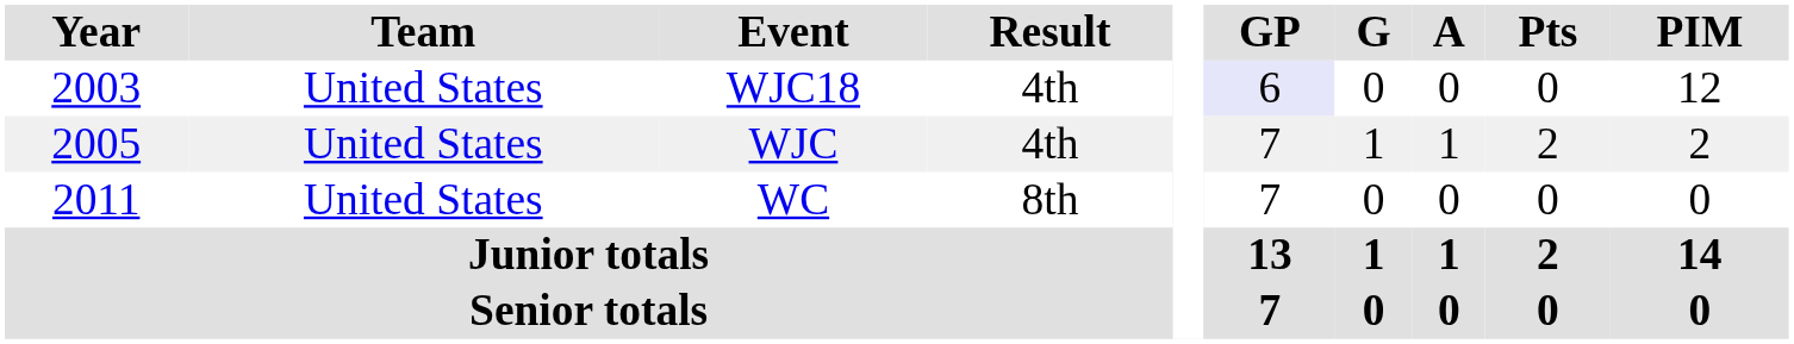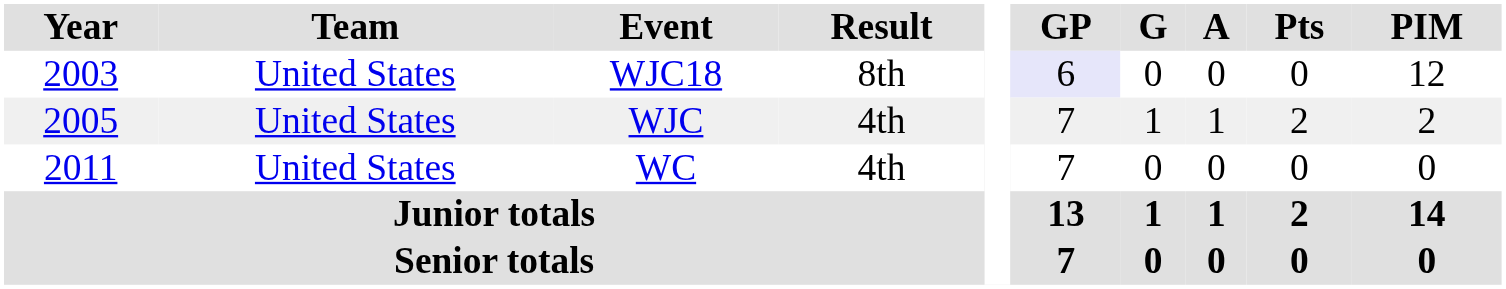 <table border="0" cellpadding="1" cellspacing="0" style="text-align:center; width:40em">
 <tr ALIGN="center" bgcolor="#e0e0e0">
 <th>Year</th>
 <th>Team</th>
 <th>Event</th>
 <th>Result</th>
 <th rowspan="99" bgcolor="#ffffff"> </th>
 <th>GP</th>
 <th>G</th>
 <th>A</th>
 <th>Pts</th>
 <th>PIM</th>
 </tr>
 <tr>
 <td><a href='#'>2003</a></td>
 <td><a href='#'>United States</a></td>
 <td><a href='#'>WJC18</a></td>
-<td>4th</td>
+<td>8th</td>
 <td style="background: lavender;">6</td>
 <td>0</td>
 <td>0</td>
 <td>0</td>
 <td>12</td>
 </tr>
 <tr bgcolor="#f0f0f0">
 <td><a href='#'>2005</a></td>
 <td><a href='#'>United States</a></td>
 <td><a href='#'>WJC</a></td>
 <td>4th</td>
 <td>7</td>
 <td>1</td>
 <td>1</td>
 <td>2</td>
 <td>2</td>
 </tr>
 <tr>
 <td><a href='#'>2011</a></td>
 <td><a href='#'>United States</a></td>
 <td><a href='#'>WC</a></td>
-<td>8th</td>
+<td>4th</td>
 <td>7</td>
 <td>0</td>
 <td>0</td>
 <td>0</td>
 <td>0</td>
 </tr>
 <tr bgcolor="#e0e0e0">
 <th colspan="4">Junior totals</th>
 <th>13</th>
 <th>1</th>
 <th>1</th>
 <th>2</th>
 <th>14</th>
 </tr>
 <tr bgcolor="#e0e0e0">
 <th colspan="4">Senior totals</th>
 <th>7</th>
 <th>0</th>
 <th>0</th>
 <th>0</th>
 <th>0</th>
 </tr>
 </table>
